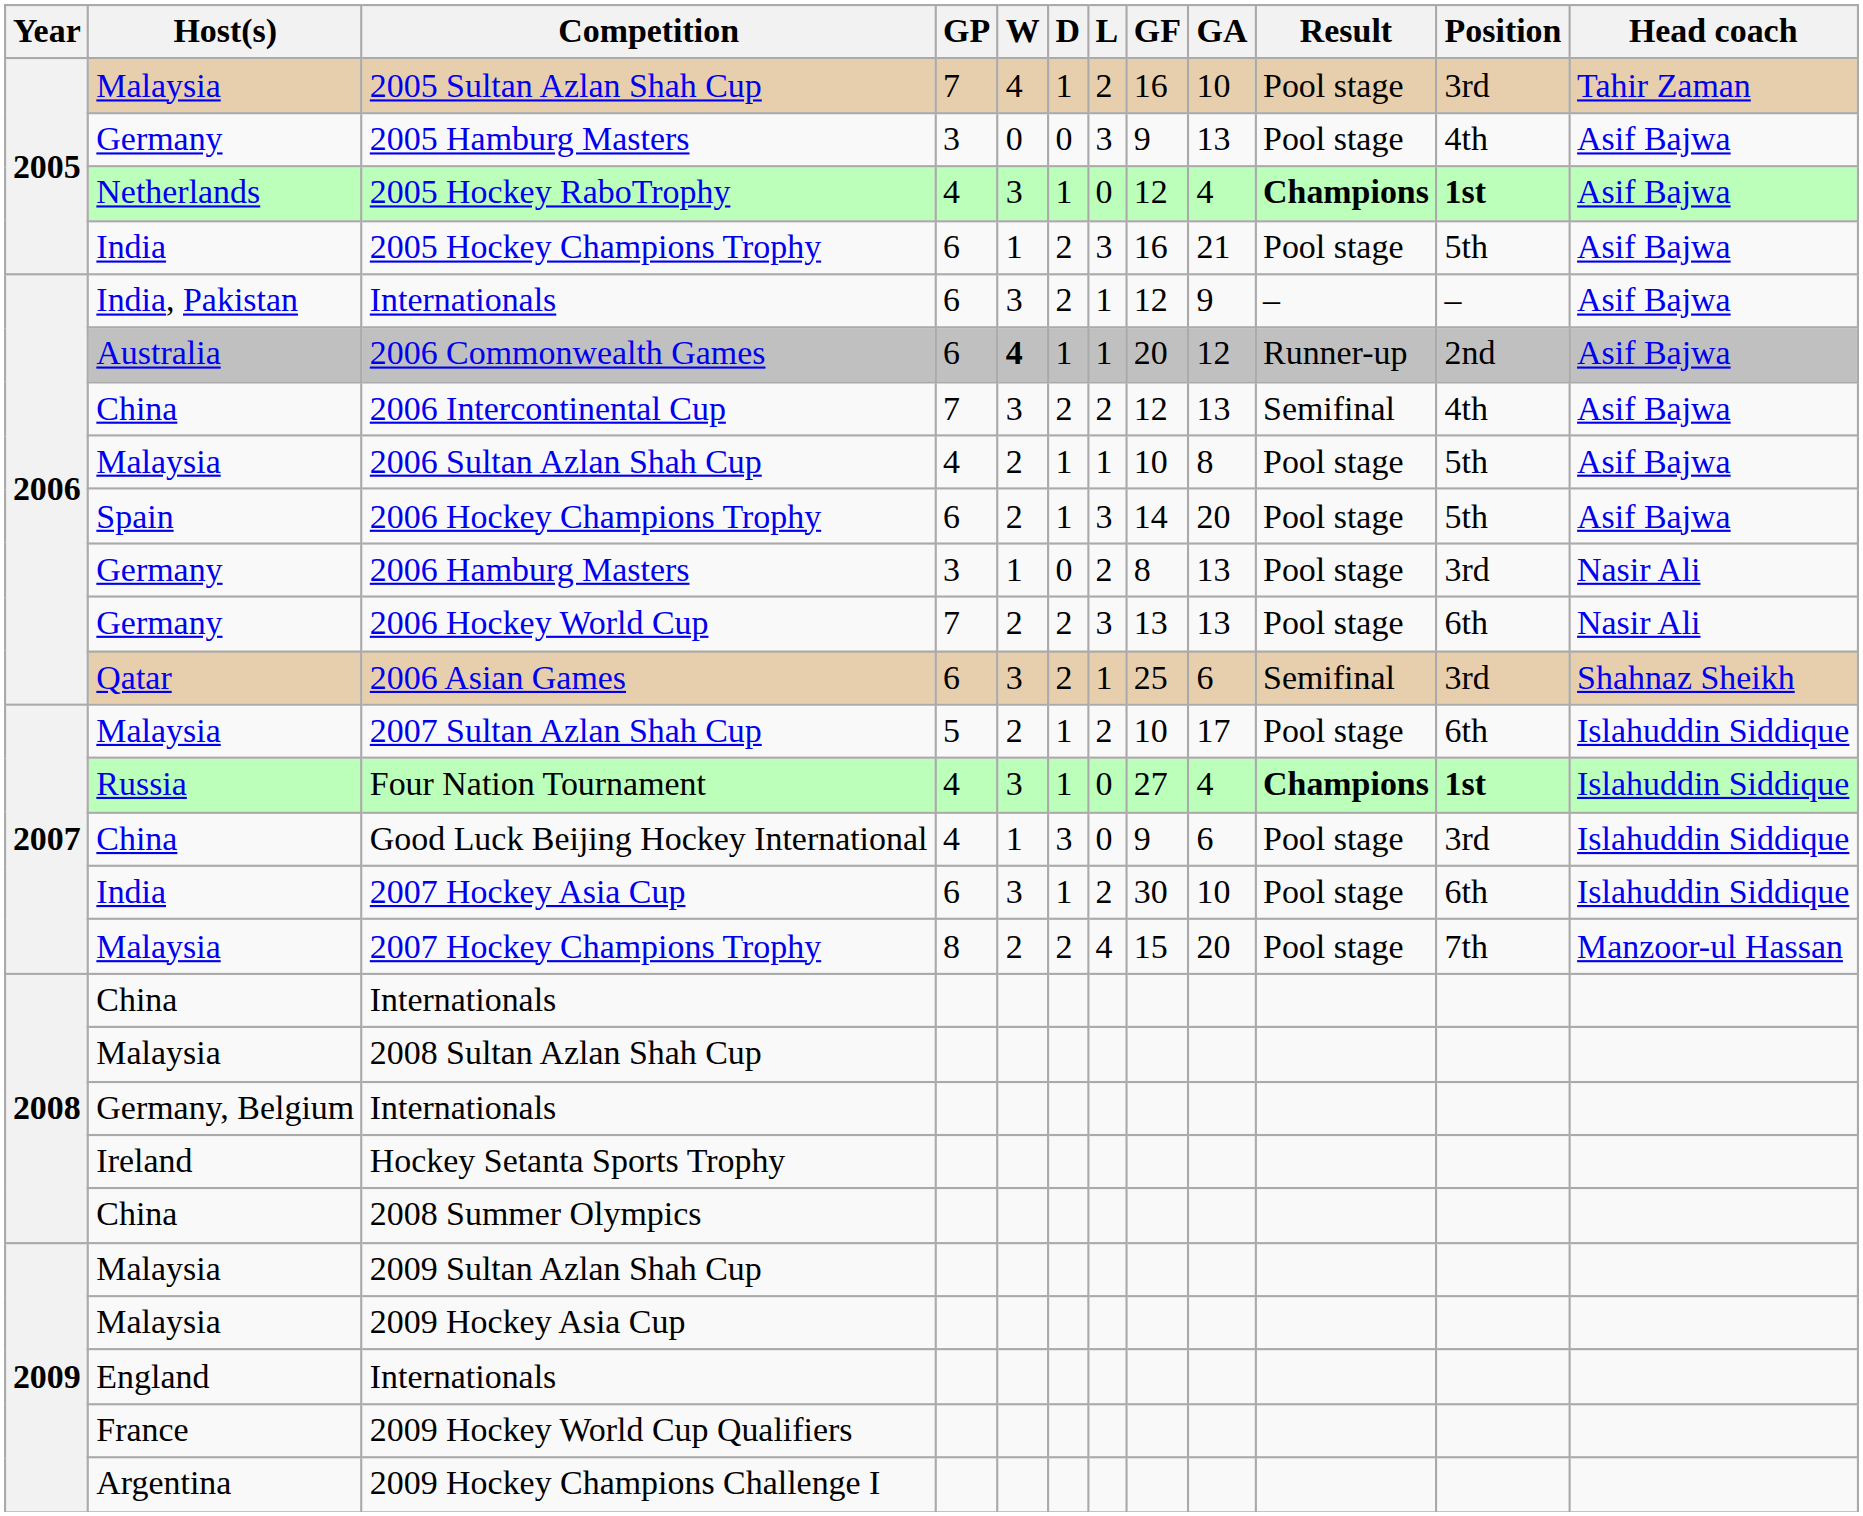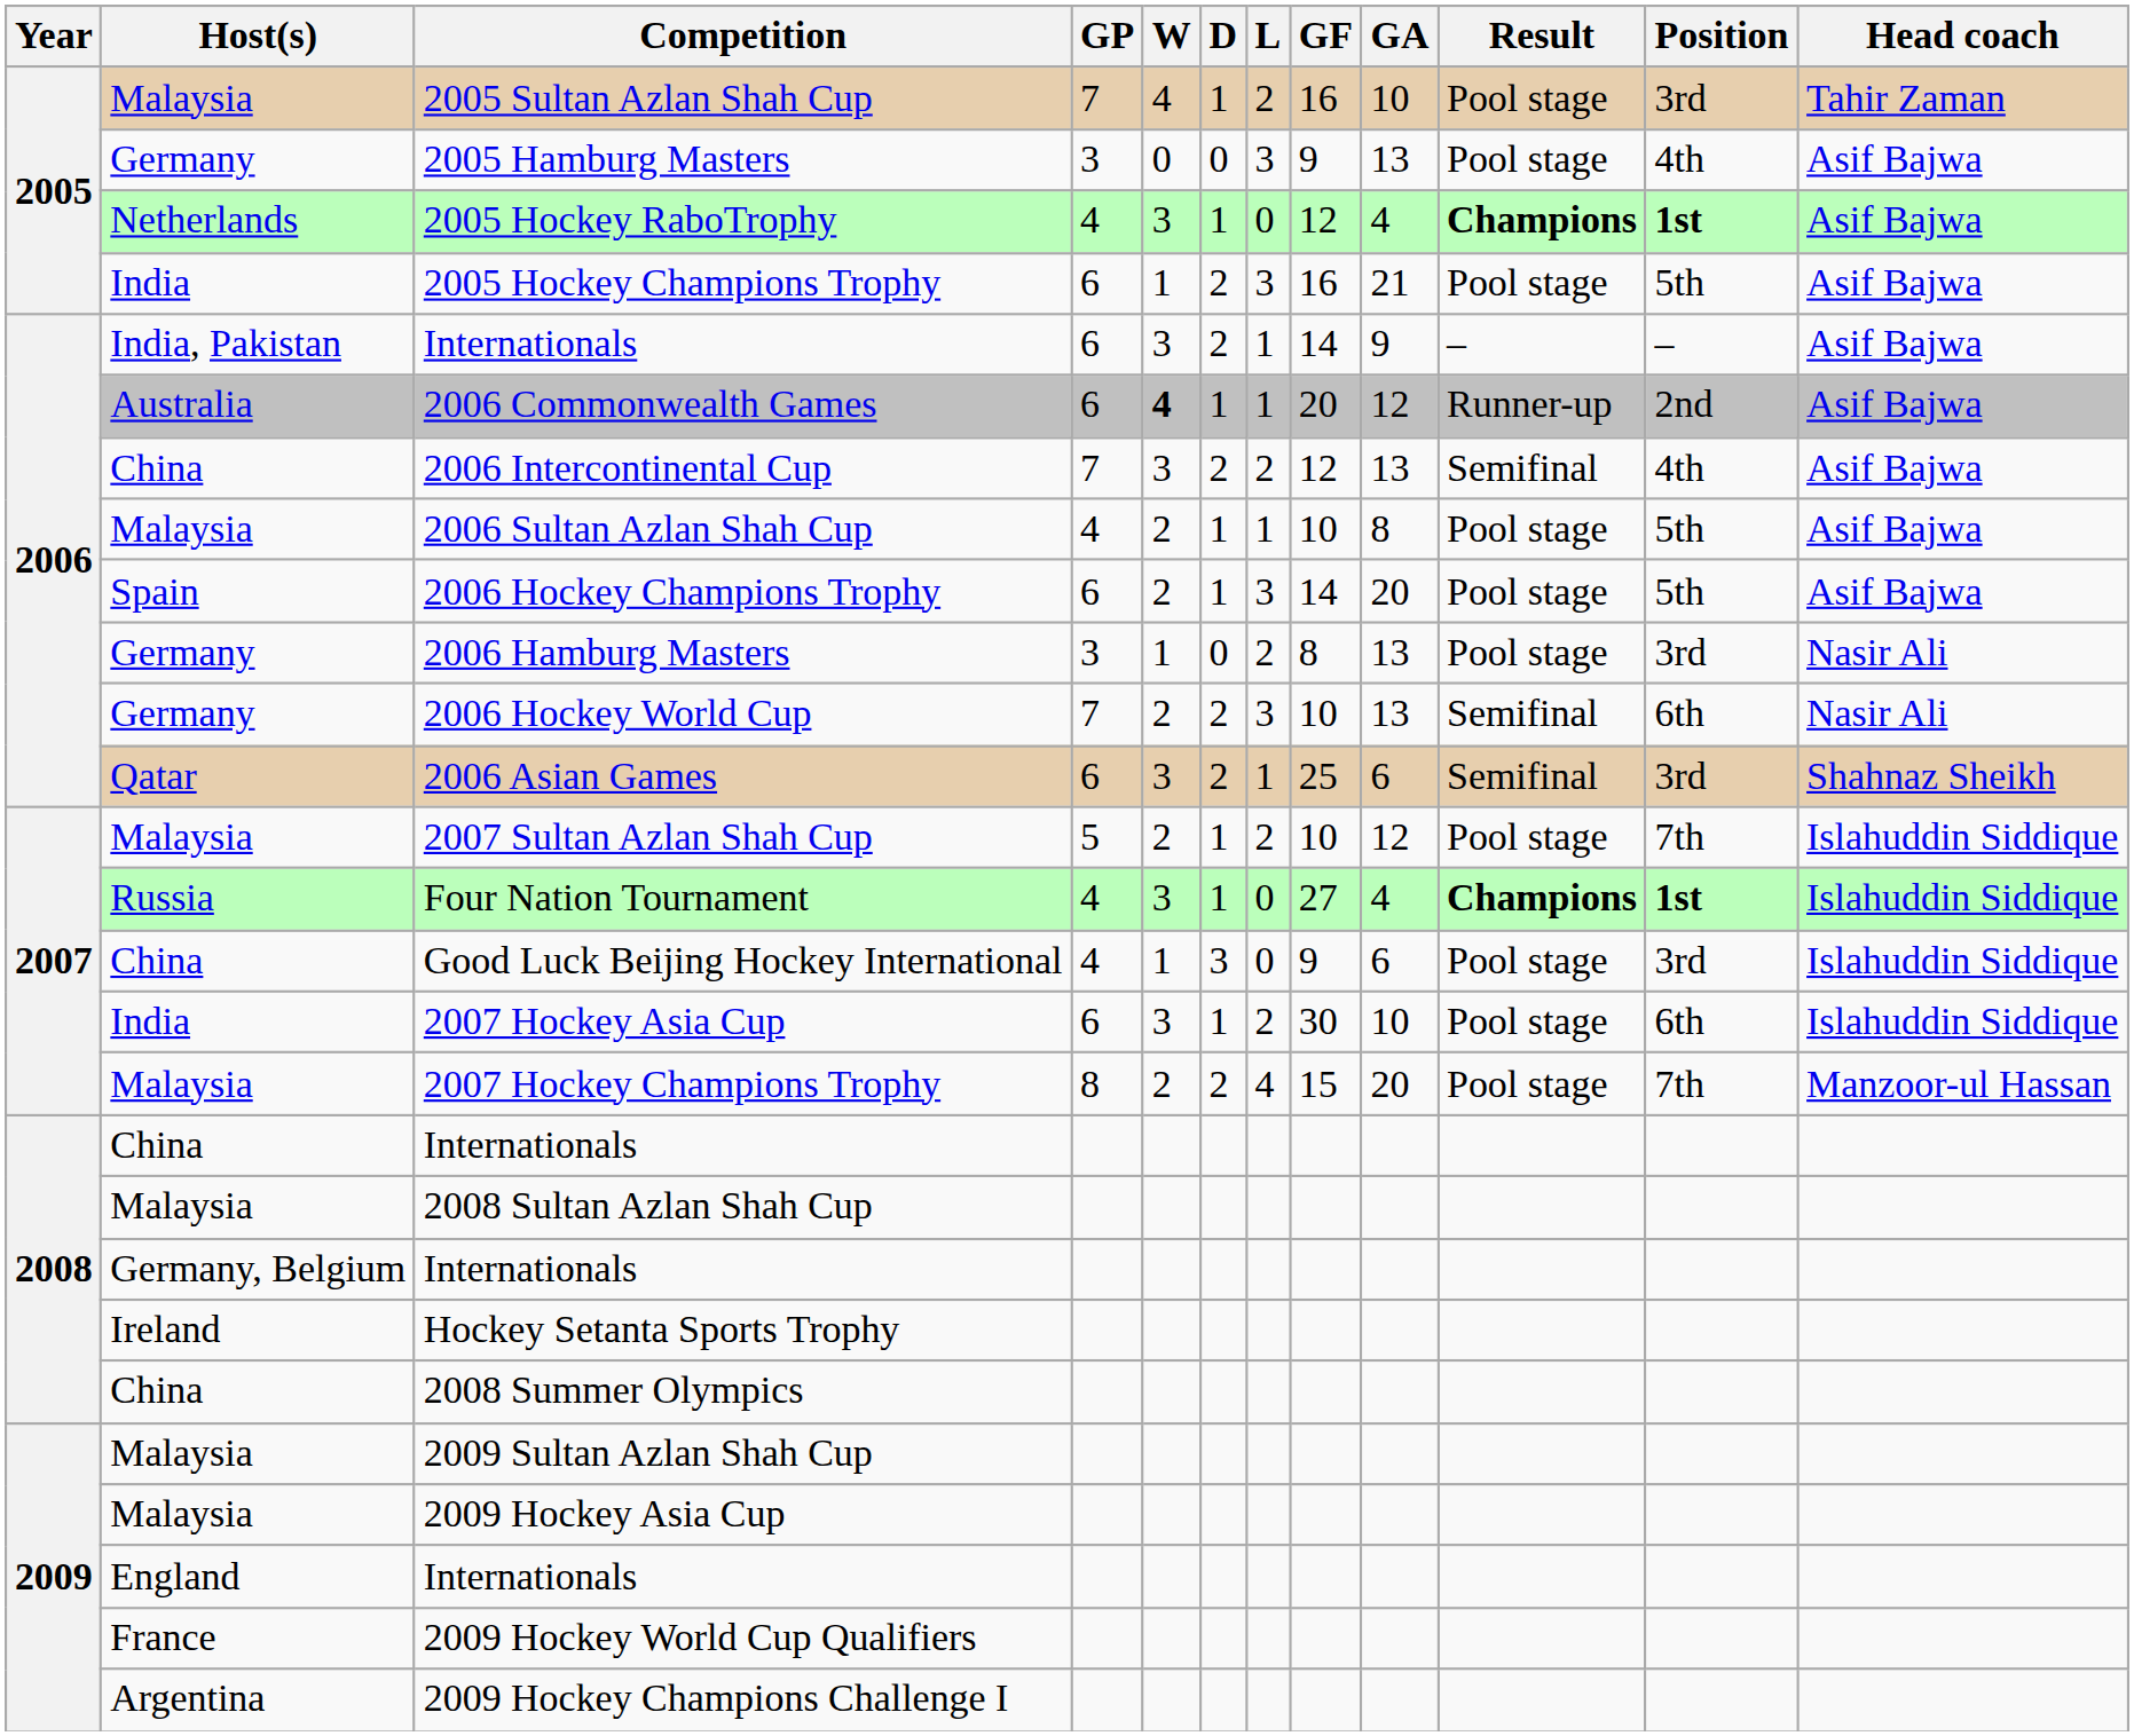 <table class="wikitable sortable">
 <tr>
 <th>Year</th>
 <th>Host(s)</th>
 <th>Competition</th>
 <th>GP</th>
 <th>W</th>
 <th>D</th>
 <th>L</th>
 <th>GF</th>
 <th>GA</th>
 <th>Result</th>
 <th>Position</th>
 <th>Head coach</th>
 </tr>
 <tr>
 <th rowspan="4">2005</th>
 <td bgcolor="#e7cfae"><a href='#'>Malaysia</a></td>
 <td bgcolor="#e7cfae"><a href='#'>2005 Sultan Azlan Shah Cup</a></td>
 <td bgcolor="#e7cfae">7</td>
 <td bgcolor="#e7cfae">4</td>
 <td bgcolor="#e7cfae">1</td>
 <td bgcolor="#e7cfae">2</td>
 <td bgcolor="#e7cfae">16</td>
 <td bgcolor="#e7cfae">10</td>
 <td bgcolor="#e7cfae">Pool stage</td>
 <td bgcolor="#e7cfae">3rd</td>
 <td bgcolor="#e7cfae"> <a href='#'>Tahir Zaman</a></td>
 </tr>
 <tr>
 <td><a href='#'>Germany</a></td>
 <td><a href='#'>2005 Hamburg Masters</a></td>
 <td>3</td>
 <td>0</td>
 <td>0</td>
 <td>3</td>
 <td>9</td>
 <td>13</td>
 <td>Pool stage</td>
 <td>4th</td>
 <td> <a href='#'>Asif Bajwa</a></td>
 </tr>
 <tr>
 <td bgcolor="#bfb"><a href='#'>Netherlands</a></td>
 <td bgcolor="#bfb"><a href='#'>2005 Hockey RaboTrophy</a></td>
 <td bgcolor="#bfb">4</td>
 <td bgcolor="#bfb">3</td>
 <td bgcolor="#bfb">1</td>
 <td bgcolor="#bfb">0</td>
 <td bgcolor="#bfb">12</td>
 <td bgcolor="#bfb">4</td>
 <td bgcolor="#bfb"><strong>Champions</strong></td>
 <td bgcolor="#bfb"><strong>1st</strong></td>
 <td bgcolor="#bfb"> <a href='#'>Asif Bajwa</a></td>
 </tr>
 <tr>
 <td><a href='#'>India</a></td>
 <td><a href='#'>2005 Hockey Champions Trophy</a></td>
 <td>6</td>
 <td>1</td>
 <td>2</td>
 <td>3</td>
 <td>16</td>
 <td>21</td>
 <td>Pool stage</td>
 <td>5th</td>
 <td> <a href='#'>Asif Bajwa</a></td>
 </tr>
 <tr>
 <th rowspan="8">2006</th>
 <td><a href='#'>India</a>, <a href='#'>Pakistan</a></td>
 <td><a href='#'>Internationals</a></td>
 <td>6</td>
 <td>3</td>
 <td>2</td>
 <td>1</td>
-<td>12</td>
+<td>14</td>
 <td>9</td>
 <td>–</td>
 <td>–</td>
 <td> <a href='#'>Asif Bajwa</a></td>
 </tr>
 <tr>
 <td bgcolor="silver"><a href='#'>Australia</a></td>
 <td bgcolor="silver"><a href='#'>2006 Commonwealth Games</a></td>
 <td bgcolor="silver">6</td>
 <td bgcolor="silver"><strong>4</strong></td>
 <td bgcolor="silver">1</td>
 <td bgcolor="silver">1</td>
 <td bgcolor="silver">20</td>
 <td bgcolor="silver">12</td>
 <td bgcolor="silver">Runner-up</td>
 <td bgcolor="silver">2nd</td>
 <td bgcolor="silver"> <a href='#'>Asif Bajwa</a></td>
 </tr>
 <tr>
 <td><a href='#'>China</a></td>
 <td><a href='#'>2006 Intercontinental Cup</a></td>
 <td>7</td>
 <td>3</td>
 <td>2</td>
 <td>2</td>
 <td>12</td>
 <td>13</td>
 <td>Semifinal</td>
 <td>4th</td>
 <td> <a href='#'>Asif Bajwa</a></td>
 </tr>
 <tr>
 <td><a href='#'>Malaysia</a></td>
 <td><a href='#'>2006 Sultan Azlan Shah Cup</a></td>
 <td>4</td>
 <td>2</td>
 <td>1</td>
 <td>1</td>
 <td>10</td>
 <td>8</td>
 <td>Pool stage</td>
 <td>5th</td>
 <td> <a href='#'>Asif Bajwa</a></td>
 </tr>
 <tr>
 <td><a href='#'>Spain</a></td>
 <td><a href='#'>2006 Hockey Champions Trophy</a></td>
 <td>6</td>
 <td>2</td>
 <td>1</td>
 <td>3</td>
 <td>14</td>
 <td>20</td>
 <td>Pool stage</td>
 <td>5th</td>
 <td> <a href='#'>Asif Bajwa</a></td>
 </tr>
 <tr>
 <td><a href='#'>Germany</a></td>
 <td><a href='#'>2006 Hamburg Masters</a></td>
 <td>3</td>
 <td>1</td>
 <td>0</td>
 <td>2</td>
 <td>8</td>
 <td>13</td>
 <td>Pool stage</td>
 <td>3rd</td>
 <td> <a href='#'>Nasir Ali</a></td>
 </tr>
 <tr>
 <td><a href='#'>Germany</a></td>
 <td><a href='#'>2006 Hockey World Cup</a></td>
 <td>7</td>
 <td>2</td>
 <td>2</td>
 <td>3</td>
+<td>10</td>
 <td>13</td>
-<td>13</td>
-<td>Pool stage</td>
+<td>Semifinal</td>
 <td>6th</td>
 <td> <a href='#'>Nasir Ali</a></td>
 </tr>
 <tr>
 <td bgcolor="#e7cfae"><a href='#'>Qatar</a></td>
 <td bgcolor="#e7cfae"><a href='#'>2006 Asian Games</a></td>
 <td bgcolor="#e7cfae">6</td>
 <td bgcolor="#e7cfae">3</td>
 <td bgcolor="#e7cfae">2</td>
 <td bgcolor="#e7cfae">1</td>
 <td bgcolor="#e7cfae">25</td>
 <td bgcolor="#e7cfae">6</td>
 <td bgcolor="#e7cfae">Semifinal</td>
 <td bgcolor="#e7cfae">3rd</td>
 <td bgcolor="#e7cfae"> <a href='#'>Shahnaz Sheikh</a></td>
 </tr>
 <tr>
 <th rowspan="5">2007</th>
 <td><a href='#'>Malaysia</a></td>
 <td><a href='#'>2007 Sultan Azlan Shah Cup</a></td>
 <td>5</td>
 <td>2</td>
 <td>1</td>
 <td>2</td>
 <td>10</td>
-<td>17</td>
+<td>12</td>
 <td>Pool stage</td>
-<td>6th</td>
+<td>7th</td>
 <td> <a href='#'>Islahuddin Siddique</a></td>
 </tr>
 <tr>
 <td bgcolor="#bfb"><a href='#'>Russia</a></td>
 <td bgcolor="#bfb">Four Nation Tournament</td>
 <td bgcolor="#bfb">4</td>
 <td bgcolor="#bfb">3</td>
 <td bgcolor="#bfb">1</td>
 <td bgcolor="#bfb">0</td>
 <td bgcolor="#bfb">27</td>
 <td bgcolor="#bfb">4</td>
 <td bgcolor="#bfb"><strong>Champions</strong></td>
 <td bgcolor="#bfb"><strong>1st</strong></td>
 <td bgcolor="#bfb"> <a href='#'>Islahuddin Siddique</a></td>
 </tr>
 <tr>
 <td><a href='#'>China</a></td>
 <td>Good Luck Beijing Hockey International</td>
 <td>4</td>
 <td>1</td>
 <td>3</td>
 <td>0</td>
 <td>9</td>
 <td>6</td>
 <td>Pool stage</td>
 <td>3rd</td>
 <td> <a href='#'>Islahuddin Siddique</a></td>
 </tr>
 <tr>
 <td><a href='#'>India</a></td>
 <td><a href='#'>2007 Hockey Asia Cup</a></td>
 <td>6</td>
 <td>3</td>
 <td>1</td>
 <td>2</td>
 <td>30</td>
 <td>10</td>
 <td>Pool stage</td>
 <td>6th</td>
 <td> <a href='#'>Islahuddin Siddique</a></td>
 </tr>
 <tr>
 <td><a href='#'>Malaysia</a></td>
 <td><a href='#'>2007 Hockey Champions Trophy</a></td>
 <td>8</td>
 <td>2</td>
 <td>2</td>
 <td>4</td>
 <td>15</td>
 <td>20</td>
 <td>Pool stage</td>
 <td>7th</td>
 <td> <a href='#'>Manzoor-ul Hassan</a></td>
 </tr>
 <tr>
 <th rowspan="5">2008</th>
 <td>China</td>
 <td>Internationals</td>
 <td></td>
 <td></td>
 <td></td>
 <td></td>
 <td></td>
 <td></td>
 <td></td>
 <td></td>
 <td></td>
 </tr>
 <tr>
 <td>Malaysia</td>
 <td>2008 Sultan Azlan Shah Cup</td>
 <td></td>
 <td></td>
 <td></td>
 <td></td>
 <td></td>
 <td></td>
 <td></td>
 <td></td>
 <td></td>
 </tr>
 <tr>
 <td>Germany, Belgium</td>
 <td>Internationals</td>
 <td></td>
 <td></td>
 <td></td>
 <td></td>
 <td></td>
 <td></td>
 <td></td>
 <td></td>
 <td></td>
 </tr>
 <tr>
 <td>Ireland</td>
 <td>Hockey Setanta Sports Trophy</td>
 <td></td>
 <td></td>
 <td></td>
 <td></td>
 <td></td>
 <td></td>
 <td></td>
 <td></td>
 <td></td>
 </tr>
 <tr>
 <td>China</td>
 <td>2008 Summer Olympics</td>
 <td></td>
 <td></td>
 <td></td>
 <td></td>
 <td></td>
 <td></td>
 <td></td>
 <td></td>
 <td></td>
 </tr>
 <tr>
 <th rowspan="5">2009</th>
 <td>Malaysia</td>
 <td>2009 Sultan Azlan Shah Cup</td>
 <td></td>
 <td></td>
 <td></td>
 <td></td>
 <td></td>
 <td></td>
 <td></td>
 <td></td>
 <td></td>
 </tr>
 <tr>
 <td>Malaysia</td>
 <td>2009 Hockey Asia Cup</td>
 <td></td>
 <td></td>
 <td></td>
 <td></td>
 <td></td>
 <td></td>
 <td></td>
 <td></td>
 <td></td>
 </tr>
 <tr>
 <td>England</td>
 <td>Internationals</td>
 <td></td>
 <td></td>
 <td></td>
 <td></td>
 <td></td>
 <td></td>
 <td></td>
 <td></td>
 <td></td>
 </tr>
 <tr>
 <td>France</td>
 <td>2009 Hockey World Cup Qualifiers</td>
 <td></td>
 <td></td>
 <td></td>
 <td></td>
 <td></td>
 <td></td>
 <td></td>
 <td></td>
 <td></td>
 </tr>
 <tr>
 <td>Argentina</td>
 <td>2009 Hockey Champions Challenge I</td>
 <td></td>
 <td></td>
 <td></td>
 <td></td>
 <td></td>
 <td></td>
 <td></td>
 <td></td>
 <td></td>
 </tr>
 </table>
